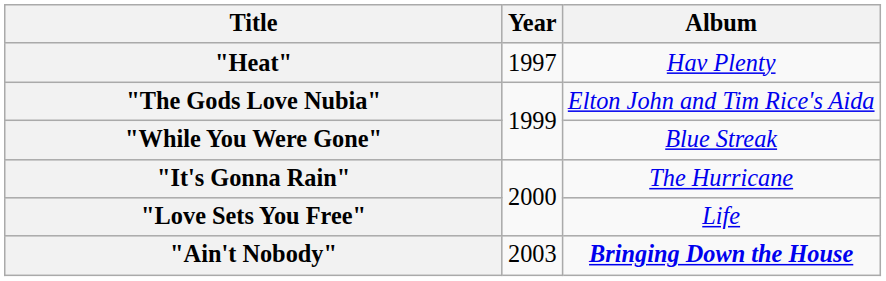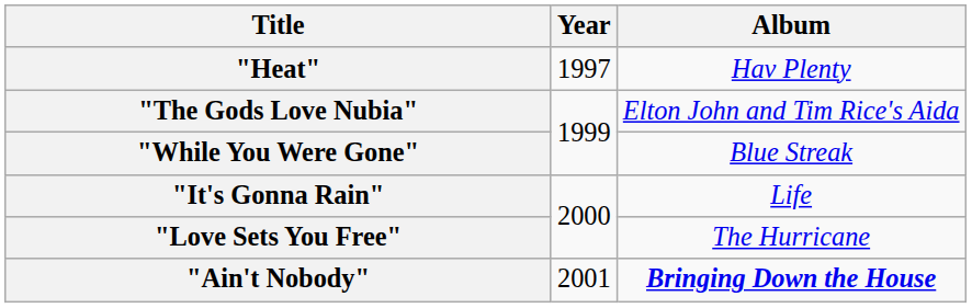 <table class="wikitable plainrowheaders" style="text-align:center;">
 <tr>
 <th scope="col" style="width:20em;">Title</th>
 <th scope="col">Year</th>
 <th scope="col">Album</th>
 </tr>
 <tr>
 <th scope="row">"Heat"</th>
 <td>1997</td>
 <td><em><a href='#'>Hav Plenty</a></em></td>
 </tr>
 <tr>
 <th scope="row">"The Gods Love Nubia"</th>
 <td rowspan="2">1999</td>
 <td><em><a href='#'>Elton John and Tim Rice's Aida</a></em></td>
 </tr>
 <tr>
 <th scope="row">"While You Were Gone"</th>
 <td><em><a href='#'>Blue Streak</a></em></td>
 </tr>
 <tr>
 <th scope="row">"It's Gonna Rain"</th>
 <td rowspan="2">2000</td>
+<td><em><a href='#'>Life</a></em></td>
+</tr>
+<tr>
+<th scope="row">"Love Sets You Free"</th>
 <td><em><a href='#'>The Hurricane</a></em></td>
 </tr>
 <tr>
-<th scope="row">"Love Sets You Free"</th>
-<td><em><a href='#'>Life</a></em></td>
-</tr>
-<tr>
 <th scope="row">"Ain't Nobody"</th>
-<td>2003</td>
+<td>2001</td>
 <td><strong><em><a href='#'>Bringing Down the House</a></em></strong></td>
 </tr>
 </table>
